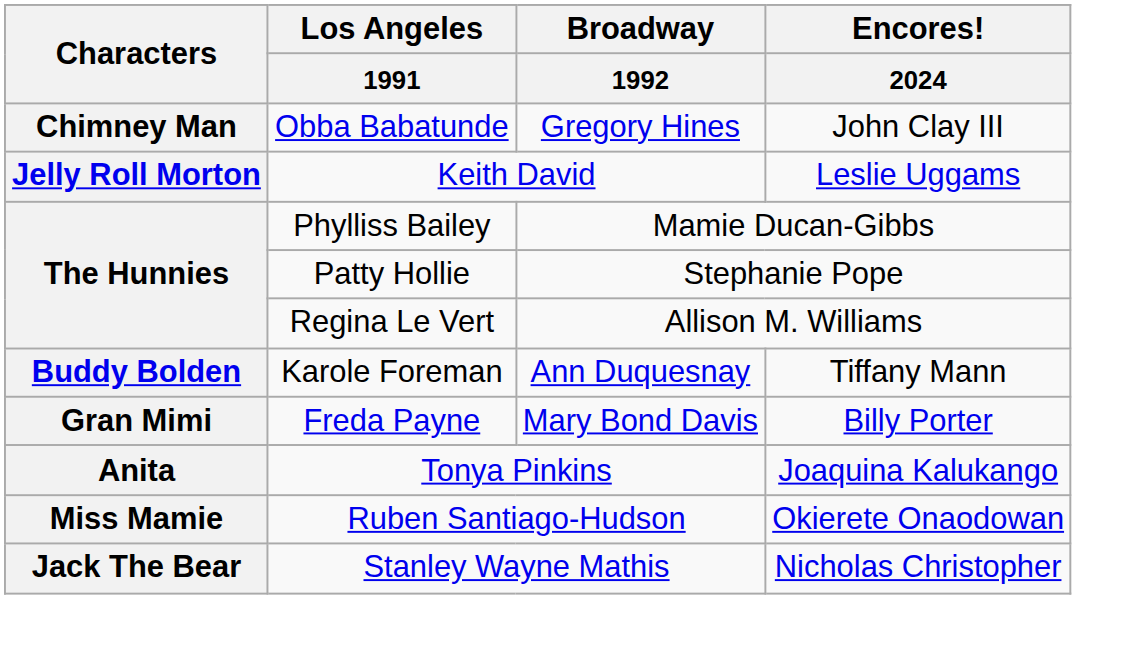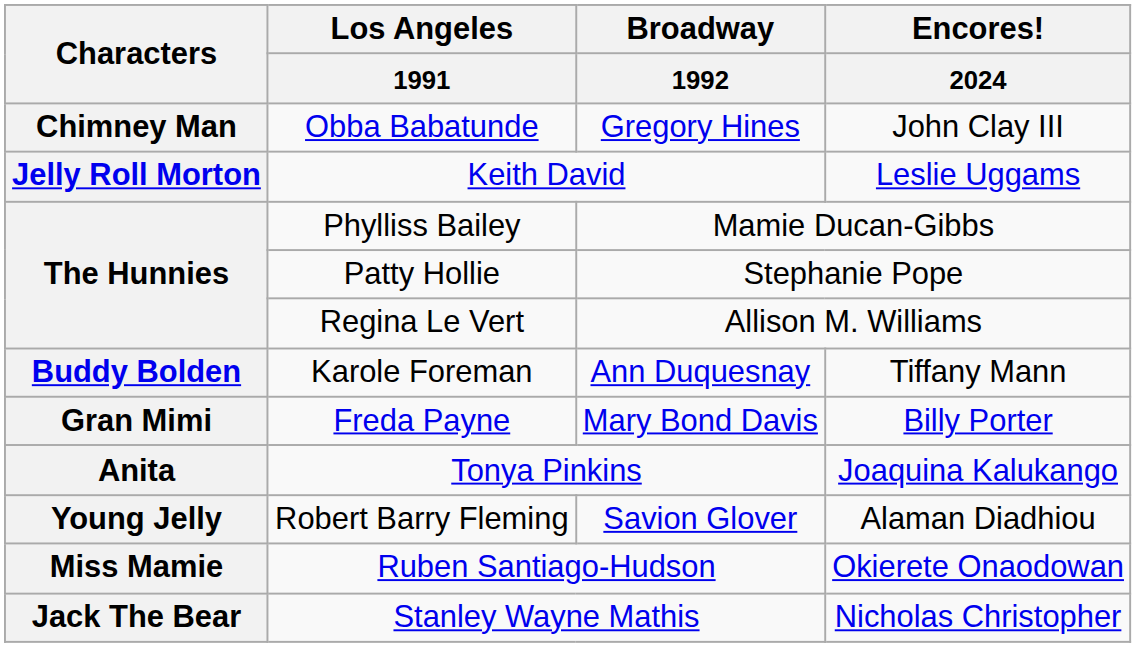 <table class="wikitable">
 <tr>
 <th rowspan="2">Characters</th>
 <th>Los Angeles</th>
 <th>Broadway</th>
 <th>Encores!</th>
 </tr>
 <tr>
 <th><small>1991</small></th>
 <th><small>1992</small></th>
 <th><small>2024</small></th>
 </tr>
 <tr>
 <th>Chimney Man</th>
 <td align="center"><a href='#'>Obba Babatunde</a></td>
 <td align="center"><a href='#'>Gregory Hines</a></td>
 <td align="center">John Clay III</td>
 </tr>
 <tr>
 <th><a href='#'>Jelly Roll Morton</a></th>
 <td colspan="2" align="center"><a href='#'>Keith David</a></td>
 <td align="center"><a href='#'>Leslie Uggams</a></td>
 </tr>
 <tr>
 <th rowspan="3">The Hunnies</th>
 <td align="center">Phylliss Bailey</td>
 <td colspan="2" align="center">Mamie Ducan-Gibbs</td>
 </tr>
 <tr>
 <td align="center">Patty Hollie</td>
 <td colspan="2" align="center">Stephanie Pope</td>
 </tr>
 <tr>
 <td align="center">Regina Le Vert</td>
 <td colspan="2" align="center">Allison M. Williams</td>
 </tr>
 <tr>
 <th><a href='#'>Buddy Bolden</a></th>
 <td align="center">Karole Foreman</td>
 <td align="center"><a href='#'>Ann Duquesnay</a></td>
 <td align="center">Tiffany Mann</td>
 </tr>
 <tr>
 <th>Gran Mimi</th>
 <td align="center"><a href='#'>Freda Payne</a></td>
 <td align="center"><a href='#'>Mary Bond Davis</a></td>
 <td align="center"><a href='#'>Billy Porter</a></td>
 </tr>
 <tr>
 <th>Anita</th>
 <td colspan="2" align="center"><a href='#'>Tonya Pinkins</a></td>
 <td align="center"><a href='#'>Joaquina Kalukango</a></td>
 </tr>
 <tr>
+<th>Young Jelly</th>
+<td align="center">Robert Barry Fleming</td>
+<td align="center"><a href='#'>Savion Glover</a></td>
+<td align="center">Alaman Diadhiou</td>
+</tr>
+<tr>
 <th>Miss Mamie</th>
 <td colspan="2" align="center"><a href='#'>Ruben Santiago-Hudson</a></td>
 <td align="center"><a href='#'>Okierete Onaodowan</a></td>
 </tr>
 <tr>
 <th>Jack The Bear</th>
 <td colspan="2" align="center"><a href='#'>Stanley Wayne Mathis</a></td>
 <td align="center"><a href='#'>Nicholas Christopher</a></td>
 </tr>
 </table>
